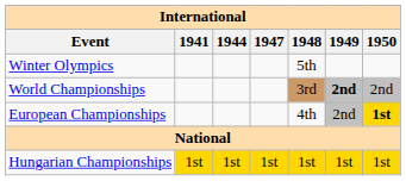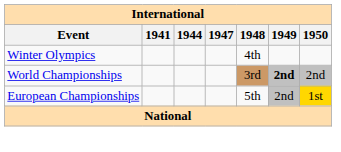 <table class="wikitable" style="text-align:center">
 <tr>
 <th style="background-color: #ffdead; " colspan=7 align=center>International</th>
 </tr>
 <tr>
 <th>Event</th>
 <th>1941</th>
 <th>1944</th>
 <th>1947</th>
 <th>1948</th>
 <th>1949</th>
 <th>1950</th>
 </tr>
 <tr>
 <td align=left><a href='#'>Winter Olympics</a></td>
 <td></td>
 <td></td>
 <td></td>
-<td>5th</td>
+<td>4th</td>
 <td></td>
 <td></td>
 </tr>
 <tr>
 <td align=left><a href='#'>World Championships</a></td>
 <td></td>
 <td></td>
 <td></td>
 <td bgcolor=cc9966>3rd</td>
 <td bgcolor=silver><strong>2nd</strong></td>
 <td bgcolor=silver>2nd</td>
 </tr>
 <tr>
 <td align=left><a href='#'>European Championships</a></td>
 <td></td>
 <td></td>
 <td></td>
-<td>4th</td>
+<td>5th</td>
 <td bgcolor=silver>2nd</td>
-<td bgcolor=gold><strong>1st</strong></td>
+<td bgcolor=gold>1st</td>
 </tr>
 <tr>
 <th style="background-color: #ffdead; " colspan=7 align=center>National</th>
 </tr>
-<tr>
-<td align=left><a href='#'>Hungarian Championships</a></td>
-<td bgcolor=gold>1st</td>
-<td bgcolor=gold>1st</td>
-<td bgcolor=gold>1st</td>
-<td bgcolor=gold>1st</td>
-<td bgcolor=gold>1st</td>
-<td bgcolor=gold>1st</td>
-</tr>
 </table>
